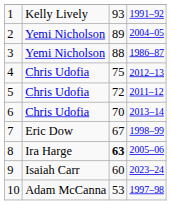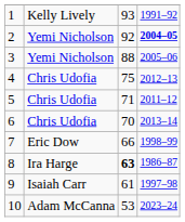 <table class="wikitable">
 <tr>
 </tr>
 <tr>
 <td>1</td>
 <td>Kelly Lively</td>
 <td>93</td>
 <td style="font-size:80%;"><a href='#'>1991–92</a></td>
 </tr>
 <tr>
 <td>2</td>
 <td><a href='#'>Yemi Nicholson</a></td>
-<td>89</td>
-<td style="font-size:80%;"><a href='#'>2004–05</a></td>
+<td>92</td>
+<td style="font-size:80%;"><strong><a href='#'>2004–05</a></strong></td>
 </tr>
 <tr>
 <td>3</td>
 <td><a href='#'>Yemi Nicholson</a></td>
 <td>88</td>
-<td style="font-size:80%;"><a href='#'>1986–87</a></td>
+<td style="font-size:80%;"><a href='#'>2005–06</a></td>
 </tr>
 <tr>
 <td>4</td>
 <td><a href='#'>Chris Udofia</a></td>
 <td>75</td>
 <td style="font-size:80%;"><a href='#'>2012–13</a></td>
 </tr>
 <tr>
 <td>5</td>
 <td><a href='#'>Chris Udofia</a></td>
-<td>72</td>
+<td>71</td>
 <td style="font-size:80%;"><a href='#'>2011–12</a></td>
 </tr>
 <tr>
 <td>6</td>
 <td><a href='#'>Chris Udofia</a></td>
 <td>70</td>
 <td style="font-size:80%;"><a href='#'>2013–14</a></td>
 </tr>
 <tr>
 <td>7</td>
 <td>Eric Dow</td>
-<td>67</td>
+<td>66</td>
 <td style="font-size:80%;"><a href='#'>1998–99</a></td>
 </tr>
 <tr>
 <td>8</td>
 <td>Ira Harge</td>
 <td><strong>63</strong></td>
-<td style="font-size:80%;"><a href='#'>2005–06</a></td>
+<td style="font-size:80%;"><a href='#'>1986–87</a></td>
 </tr>
 <tr>
 <td>9</td>
 <td>Isaiah Carr</td>
-<td>60</td>
-<td style="font-size:80%;"><a href='#'>2023–24</a></td>
+<td>61</td>
+<td style="font-size:80%;"><a href='#'>1997–98</a></td>
 </tr>
 <tr>
 <td>10</td>
 <td>Adam McCanna</td>
 <td>53</td>
-<td style="font-size:80%;"><a href='#'>1997–98</a></td>
+<td style="font-size:80%;"><a href='#'>2023–24</a></td>
 </tr>
 </table>
